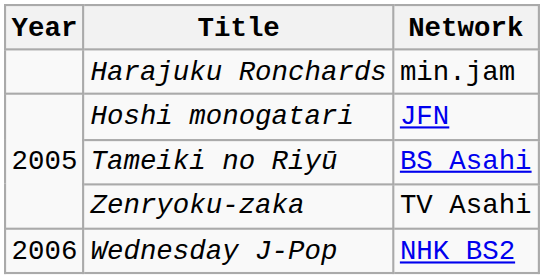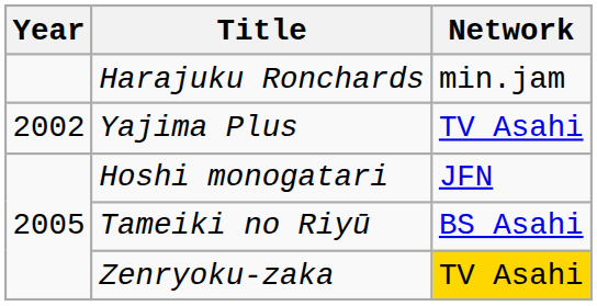 <table class="wikitable">
 <tr>
 <th>Year</th>
 <th>Title</th>
 <th>Network</th>
 </tr>
 <tr>
 <td></td>
 <td><em>Harajuku Ronchards</em></td>
 <td>min.jam</td>
 </tr>
 <tr>
+<td>2002</td>
+<td><em>Yajima Plus</em></td>
+<td><a href='#'>TV Asahi</a></td>
+</tr>
+<tr>
 <td rowspan="3">2005</td>
 <td><em>Hoshi monogatari</em></td>
 <td><a href='#'>JFN</a></td>
 </tr>
 <tr>
 <td><em>Tameiki no Riyū</em></td>
 <td><a href='#'>BS Asahi</a></td>
 </tr>
 <tr>
 <td><em>Zenryoku-zaka</em></td>
-<td>TV Asahi</td>
-</tr>
-<tr>
-<td>2006</td>
-<td><em>Wednesday J-Pop</em></td>
-<td><a href='#'>NHK BS2</a></td>
+<td style="background: gold;">TV Asahi</td>
 </tr>
 </table>
